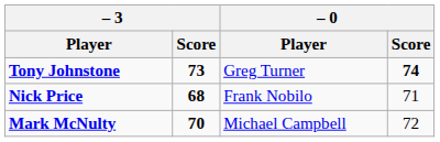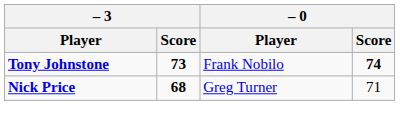 <table class=wikitable>
 <tr>
 <th colspan=2> – 3</th>
 <th colspan=2> – 0</th>
 </tr>
 <tr>
 <th width=155>Player</th>
 <th>Score</th>
 <th width=155>Player</th>
 <th>Score</th>
 </tr>
 <tr>
 <td><strong><a href='#'>Tony Johnstone</a></strong></td>
 <td align=center><strong>73</strong></td>
-<td><a href='#'>Greg Turner</a></td>
+<td><a href='#'>Frank Nobilo</a></td>
 <td align=center><strong>74</strong></td>
 </tr>
 <tr>
 <td><strong><a href='#'>Nick Price</a></strong></td>
 <td align=center><strong>68</strong></td>
-<td><a href='#'>Frank Nobilo</a></td>
+<td><a href='#'>Greg Turner</a></td>
 <td align=center>71</td>
 </tr>
-<tr>
-<td><strong><a href='#'>Mark McNulty</a></strong></td>
-<td align=center><strong>70</strong></td>
-<td><a href='#'>Michael Campbell</a></td>
-<td align=center>72</td>
-</tr>
 </table>
